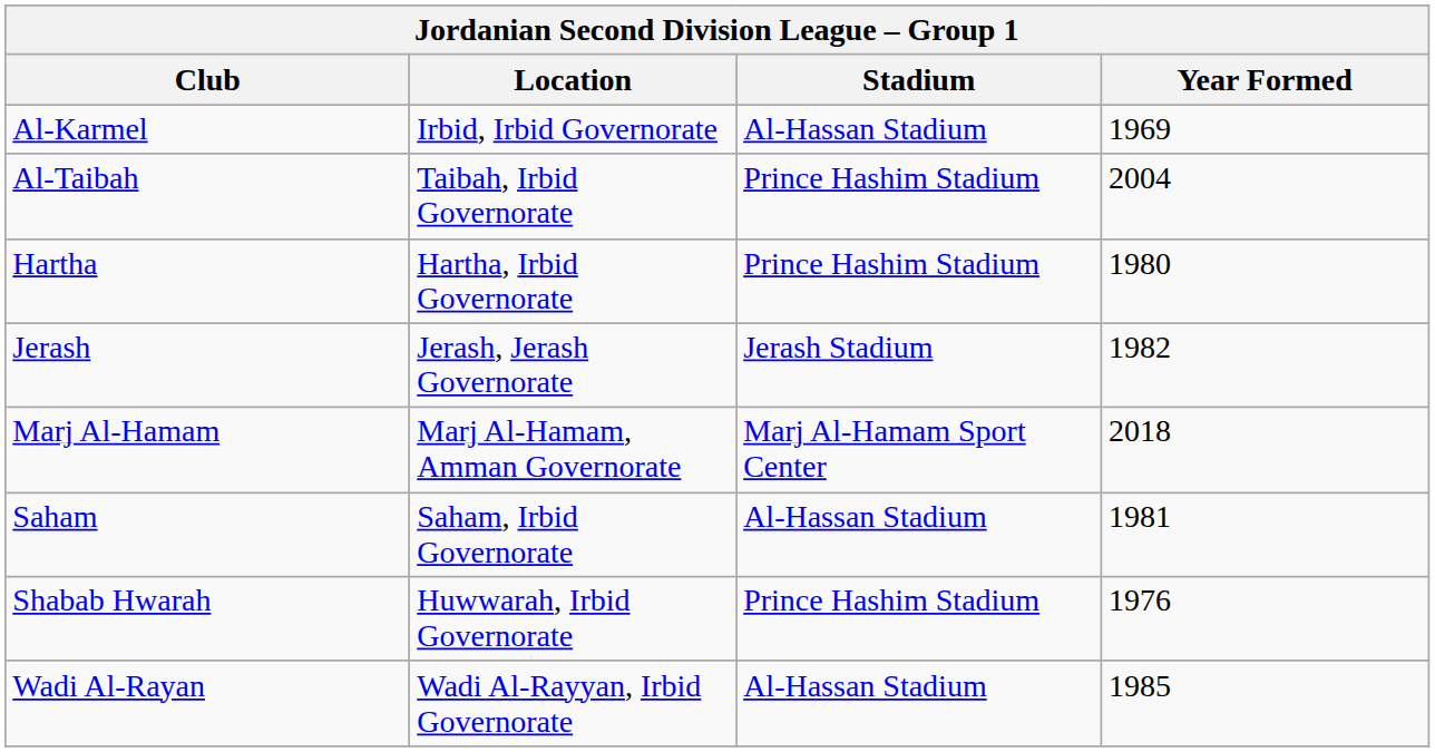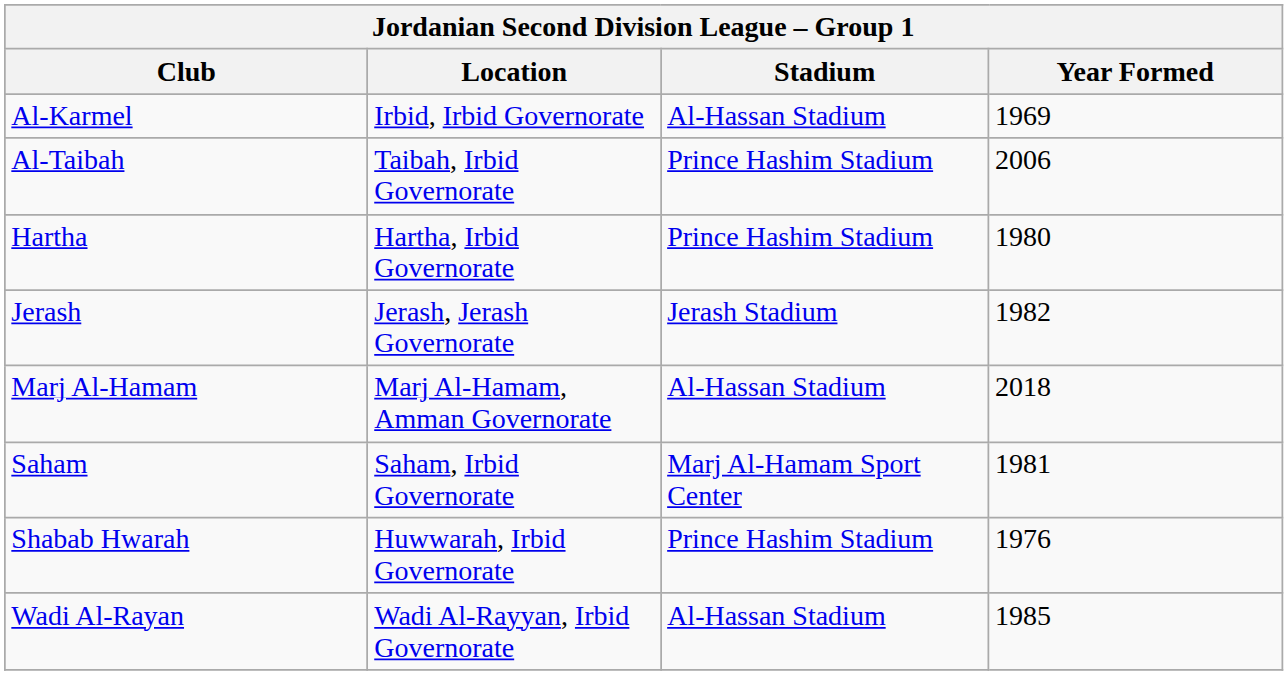 <table class="wikitable">
 <tr>
 <th colspan="4">Jordanian Second Division League – Group 1</th>
 </tr>
 <tr>
 <th style="width:200px;">Club</th>
 <th style="width:160px;">Location</th>
 <th style="width:180px;">Stadium</th>
 <th style="width:160px;">Year Formed</th>
 </tr>
 <tr style="vertical-align:top;">
 <td><a href='#'>Al-Karmel</a></td>
 <td><a href='#'>Irbid</a>, <a href='#'>Irbid Governorate</a></td>
 <td><a href='#'>Al-Hassan Stadium</a></td>
 <td>1969</td>
 </tr>
 <tr style="vertical-align:top;">
 <td><a href='#'>Al-Taibah</a></td>
 <td><a href='#'>Taibah</a>, <a href='#'>Irbid Governorate</a></td>
 <td><a href='#'>Prince Hashim Stadium</a></td>
-<td>2004</td>
+<td>2006</td>
 </tr>
 <tr style="vertical-align:top;">
 <td><a href='#'>Hartha</a></td>
 <td><a href='#'>Hartha</a>, <a href='#'>Irbid Governorate</a></td>
 <td><a href='#'>Prince Hashim Stadium</a></td>
 <td>1980</td>
 </tr>
 <tr style="vertical-align:top;">
 <td><a href='#'>Jerash</a></td>
 <td><a href='#'>Jerash</a>, <a href='#'>Jerash Governorate</a></td>
 <td><a href='#'>Jerash Stadium</a></td>
 <td>1982</td>
 </tr>
 <tr style="vertical-align:top;">
 <td><a href='#'>Marj Al-Hamam</a></td>
 <td><a href='#'>Marj Al-Hamam</a>, <a href='#'>Amman Governorate</a></td>
-<td><a href='#'>Marj Al-Hamam Sport Center</a></td>
+<td><a href='#'>Al-Hassan Stadium</a></td>
 <td>2018</td>
 </tr>
 <tr style="vertical-align:top;">
 <td><a href='#'>Saham</a></td>
 <td><a href='#'>Saham</a>, <a href='#'>Irbid Governorate</a></td>
-<td><a href='#'>Al-Hassan Stadium</a></td>
+<td><a href='#'>Marj Al-Hamam Sport Center</a></td>
 <td>1981</td>
 </tr>
 <tr style="vertical-align:top;">
 <td><a href='#'>Shabab Hwarah</a></td>
 <td><a href='#'>Huwwarah</a>, <a href='#'>Irbid Governorate</a></td>
 <td><a href='#'>Prince Hashim Stadium</a></td>
 <td>1976</td>
 </tr>
 <tr style="vertical-align:top;">
 <td><a href='#'>Wadi Al-Rayan</a></td>
 <td><a href='#'>Wadi Al-Rayyan</a>, <a href='#'>Irbid Governorate</a></td>
 <td><a href='#'>Al-Hassan Stadium</a></td>
 <td>1985</td>
 </tr>
 </table>
